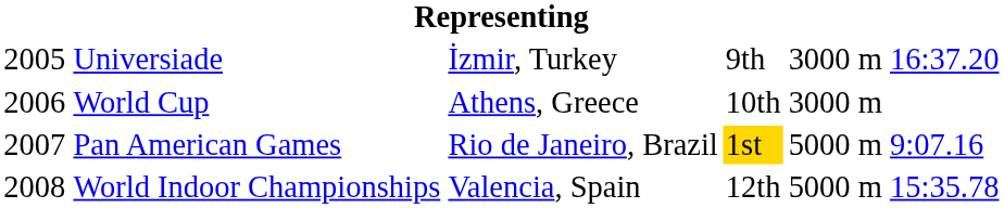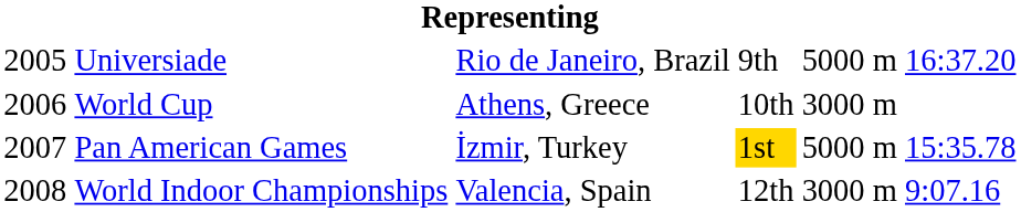 <table>
 <tr>
 <th colspan="6">Representing </th>
 </tr>
 <tr>
 <td>2005</td>
 <td><a href='#'>Universiade</a></td>
-<td><a href='#'>İzmir</a>, Turkey</td>
+<td><a href='#'>Rio de Janeiro</a>, Brazil</td>
 <td>9th</td>
-<td>3000 m</td>
+<td>5000 m</td>
 <td><a href='#'>16:37.20</a></td>
 </tr>
 <tr>
 <td>2006</td>
 <td><a href='#'>World Cup</a></td>
 <td><a href='#'>Athens</a>, Greece</td>
 <td>10th</td>
 <td>3000 m</td>
 <td></td>
 </tr>
 <tr>
 <td>2007</td>
 <td><a href='#'>Pan American Games</a></td>
-<td><a href='#'>Rio de Janeiro</a>, Brazil</td>
+<td><a href='#'>İzmir</a>, Turkey</td>
 <td bgcolor="gold">1st</td>
 <td>5000 m</td>
-<td><a href='#'>9:07.16</a></td>
+<td><a href='#'>15:35.78</a></td>
 </tr>
 <tr>
 <td>2008</td>
 <td><a href='#'>World Indoor Championships</a></td>
 <td><a href='#'>Valencia</a>, Spain</td>
 <td>12th</td>
-<td>5000 m</td>
-<td><a href='#'>15:35.78</a></td>
+<td>3000 m</td>
+<td><a href='#'>9:07.16</a></td>
 </tr>
 </table>
